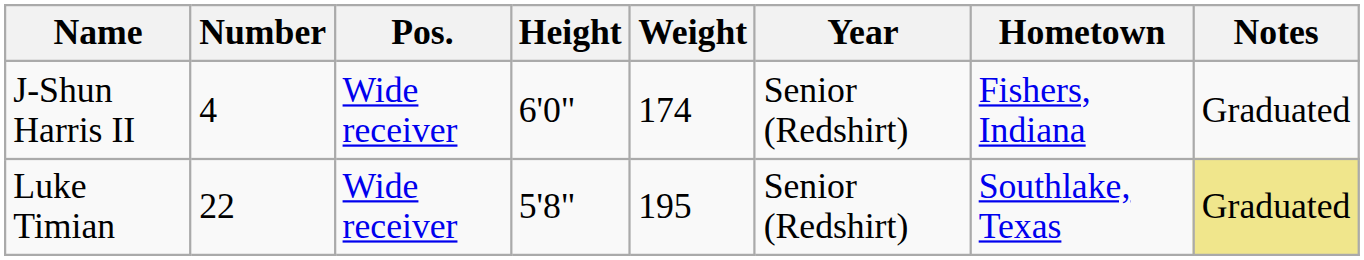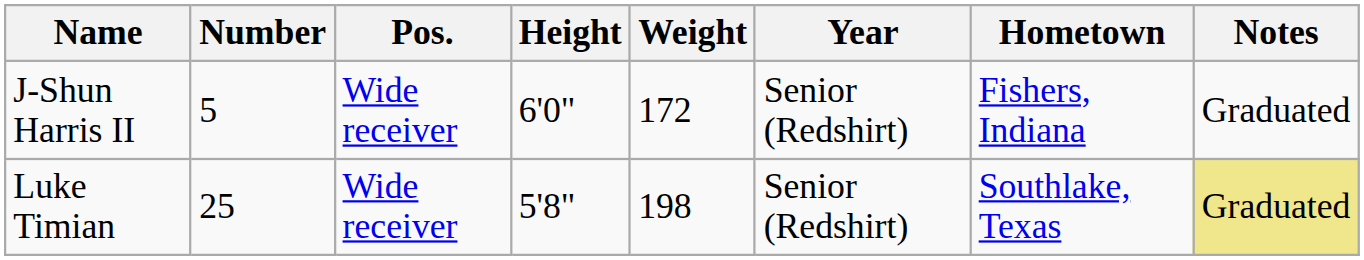 <table class="wikitable sortable">
 <tr>
 <th>Name</th>
 <th>Number</th>
 <th>Pos.</th>
 <th>Height</th>
 <th>Weight</th>
 <th>Year</th>
 <th>Hometown</th>
 <th class="unsortable">Notes</th>
 </tr>
 <tr>
 <td>J-Shun Harris II</td>
-<td>4</td>
+<td>5</td>
 <td><a href='#'>Wide receiver</a></td>
 <td>6'0"</td>
-<td>174</td>
+<td>172</td>
 <td>Senior (Redshirt)</td>
 <td><a href='#'>Fishers, Indiana</a></td>
 <td>Graduated</td>
 </tr>
 <tr>
 <td>Luke Timian</td>
-<td>22</td>
+<td>25</td>
 <td><a href='#'>Wide receiver</a></td>
 <td>5'8"</td>
-<td>195</td>
+<td>198</td>
 <td>Senior (Redshirt)</td>
 <td><a href='#'>Southlake, Texas</a></td>
 <td style="background: khaki;">Graduated</td>
 </tr>
 </table>
